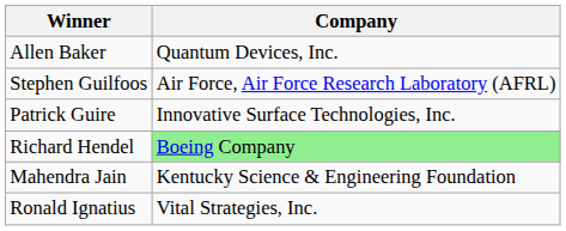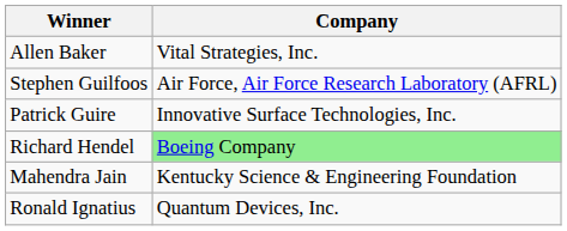 <table class="wikitable">
 <tr>
 <th>Winner</th>
 <th>Company</th>
 </tr>
 <tr>
 <td>Allen Baker</td>
-<td>Quantum Devices, Inc.</td>
+<td>Vital Strategies, Inc.</td>
 </tr>
 <tr>
 <td>Stephen Guilfoos</td>
 <td>Air Force, <a href='#'>Air Force Research Laboratory</a> (AFRL)</td>
 </tr>
 <tr>
 <td>Patrick Guire</td>
 <td>Innovative Surface Technologies, Inc.</td>
 </tr>
 <tr>
 <td>Richard Hendel</td>
 <td style="background: lightgreen;"><a href='#'>Boeing</a> Company</td>
 </tr>
 <tr>
 <td>Mahendra Jain</td>
 <td>Kentucky Science & Engineering Foundation</td>
 </tr>
 <tr>
 <td>Ronald Ignatius</td>
-<td>Vital Strategies, Inc.</td>
+<td>Quantum Devices, Inc.</td>
 </tr>
 </table>
